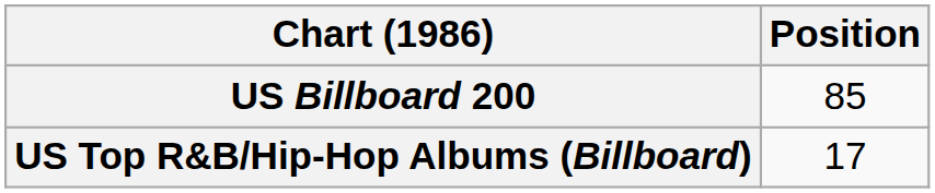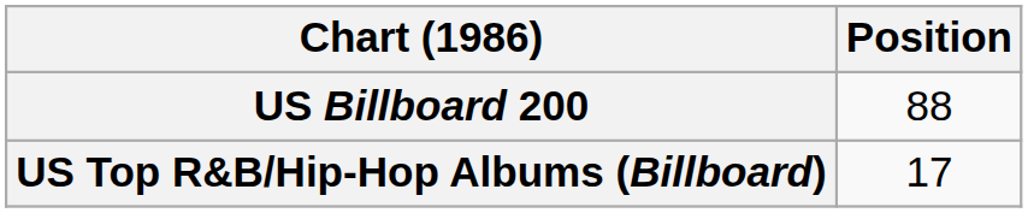 <table class="wikitable sortable plainrowheaders" style="text-align:center">
 <tr>
 <th scope="col">Chart (1986)</th>
 <th scope="col">Position</th>
 </tr>
 <tr>
 <th scope="row">US <em>Billboard</em> 200</th>
-<td>85</td>
+<td>88</td>
 </tr>
 <tr>
 <th scope="row">US Top R&B/Hip-Hop Albums (<em>Billboard</em>)</th>
 <td>17</td>
 </tr>
 </table>
